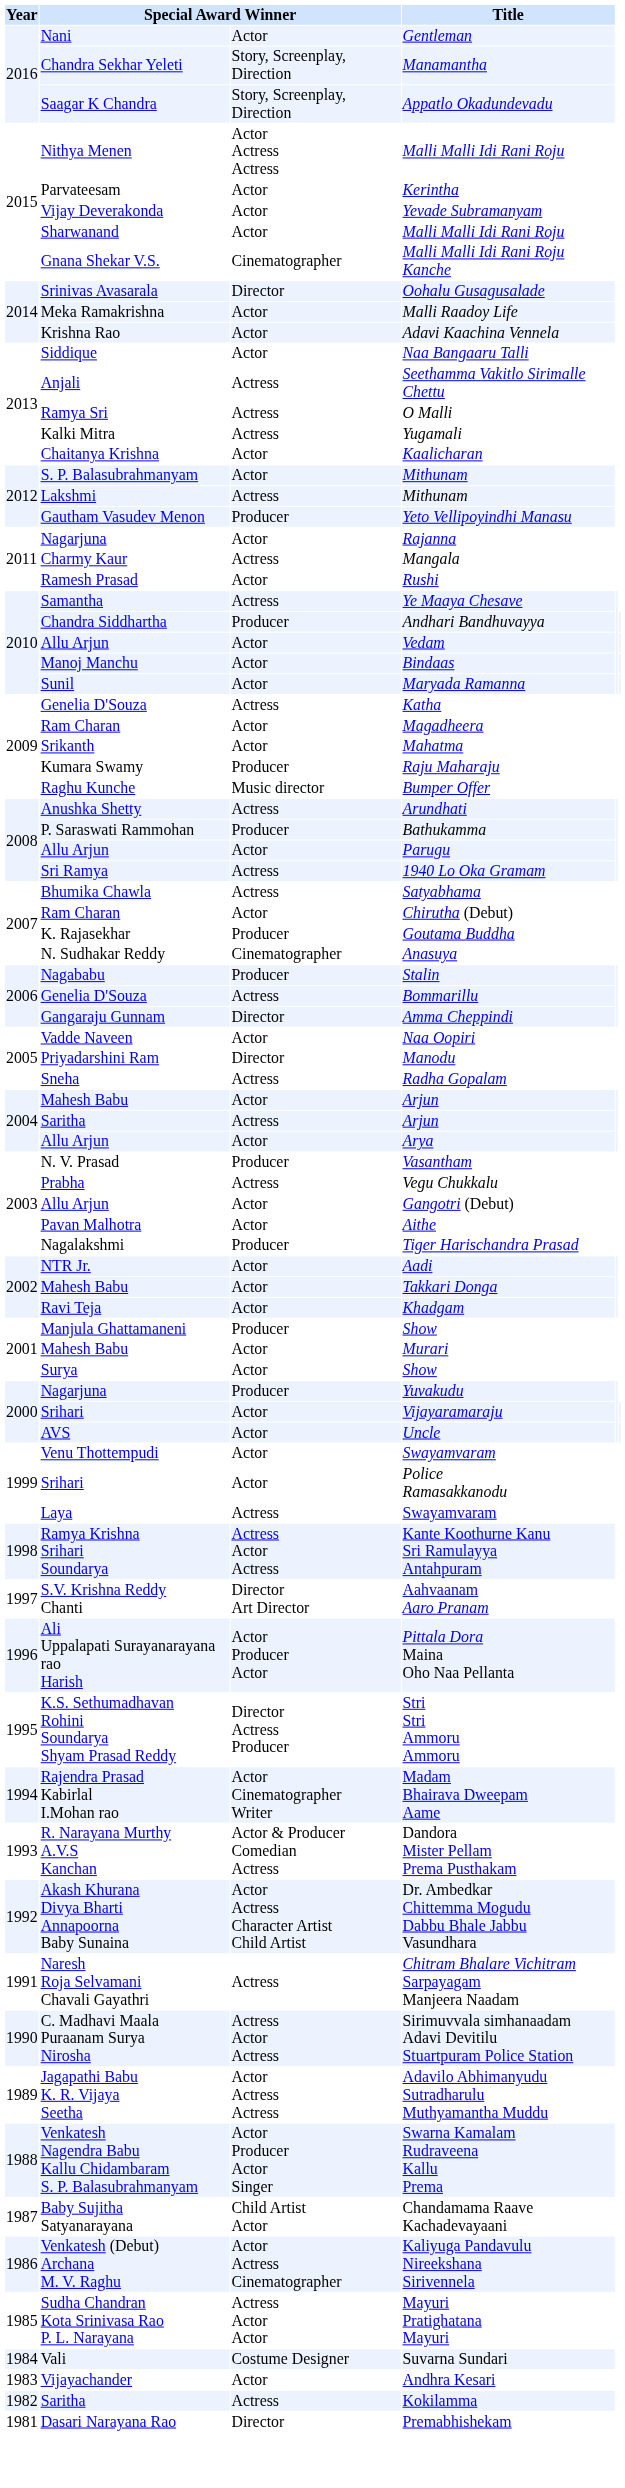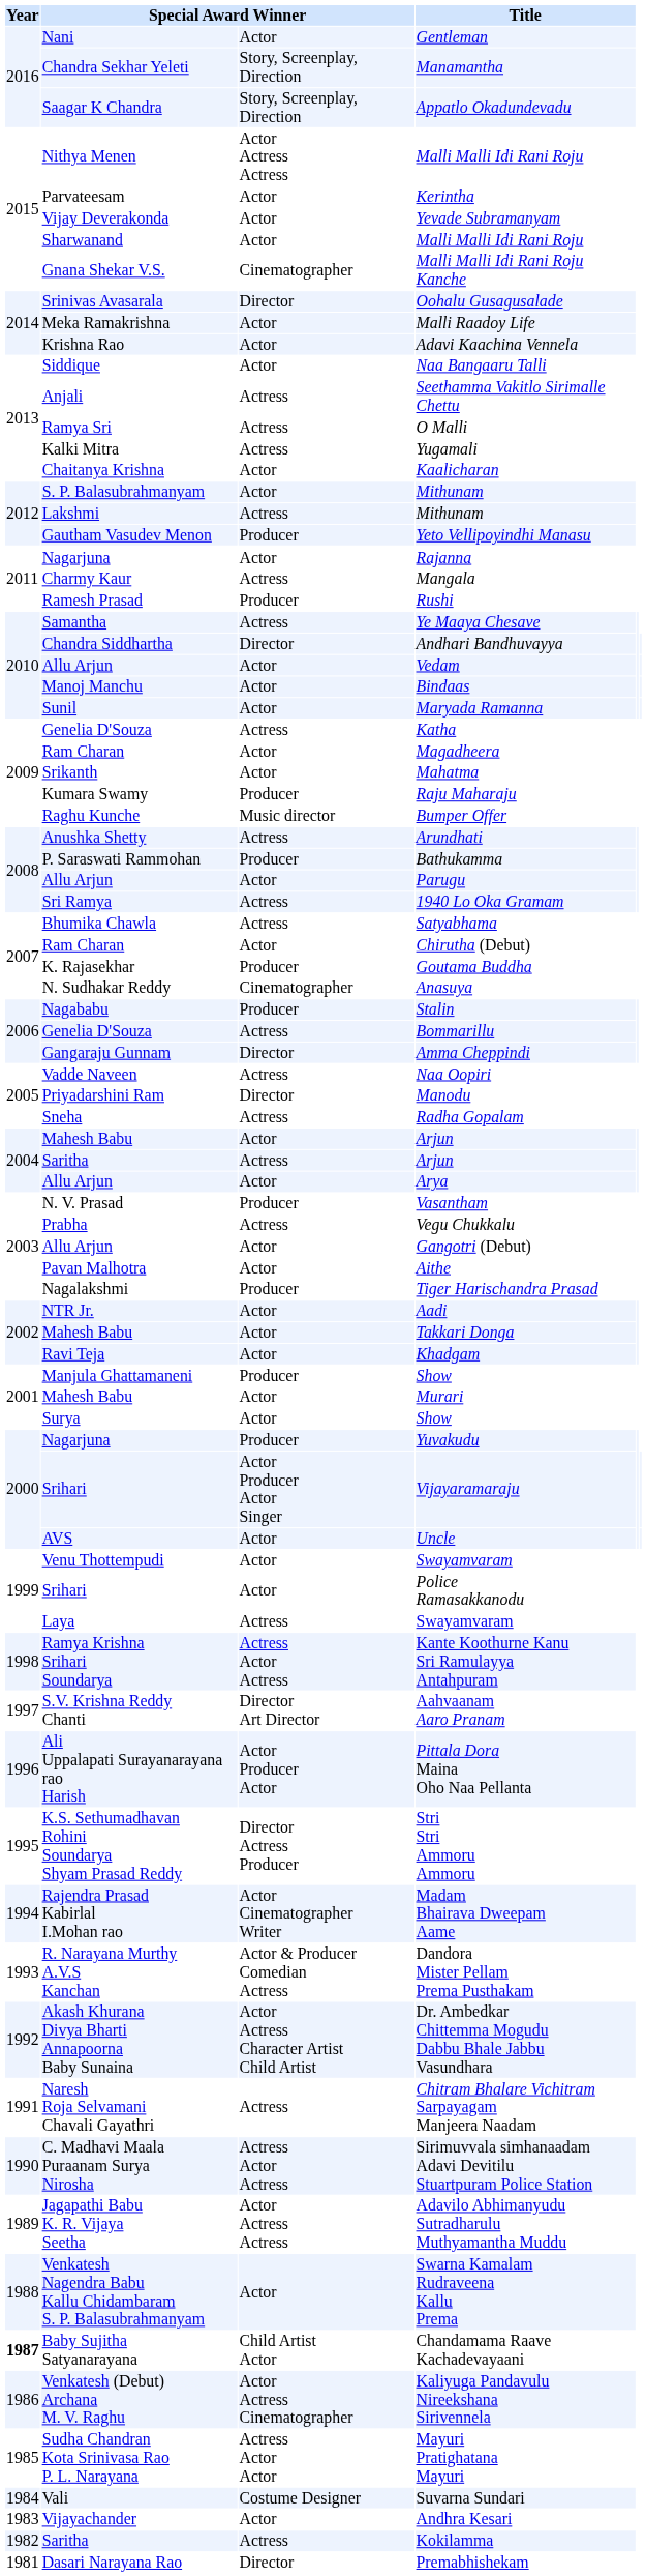 <table cellspacing="1" cellpadding="1" border="0">
 <tr style="background:#d1e4fd;">
 <th>Year</th>
 <th colspan="2">Special Award Winner</th>
 <th>Title</th>
 </tr>
 <tr style="background:#edf3fe;">
 <td rowspan="3">2016</td>
 <td><a href='#'>Nani</a></td>
 <td>Actor</td>
 <td><em><a href='#'>Gentleman</a></em></td>
 </tr>
 <tr style="background:#edf3fe;">
 <td><a href='#'>Chandra Sekhar Yeleti</a></td>
 <td>Story, Screenplay, Direction</td>
 <td><em><a href='#'>Manamantha</a></em></td>
 </tr>
 <tr style="background:#edf3fe;">
 <td><a href='#'>Saagar K Chandra</a></td>
 <td>Story, Screenplay, Direction</td>
 <td><em><a href='#'>Appatlo Okadundevadu</a></em></td>
 </tr>
 <tr>
 <td rowspan="5">2015</td>
 <td><a href='#'>Nithya Menen</a></td>
 <td>Actor <br> Actress <br> Actress</td>
 <td><em><a href='#'>Malli Malli Idi Rani Roju</a></em></td>
 </tr>
 <tr>
 <td>Parvateesam</td>
 <td>Actor</td>
 <td><em><a href='#'>Kerintha</a></em></td>
 </tr>
 <tr>
 <td><a href='#'>Vijay Deverakonda</a></td>
 <td>Actor</td>
 <td><em><a href='#'>Yevade Subramanyam</a></em></td>
 </tr>
 <tr>
 <td><a href='#'>Sharwanand</a></td>
 <td>Actor</td>
 <td><em><a href='#'>Malli Malli Idi Rani Roju</a></em></td>
 </tr>
 <tr>
 <td><a href='#'>Gnana Shekar V.S.</a></td>
 <td>Cinematographer</td>
 <td><em> <a href='#'>Malli Malli Idi Rani Roju</a></em><br><em><a href='#'>Kanche</a></em></td>
 </tr>
 <tr style="background:#edf3fe;">
 <td rowspan="3">2014</td>
 <td><a href='#'>Srinivas Avasarala</a></td>
 <td>Director</td>
 <td><em><a href='#'>Oohalu Gusagusalade</a></em></td>
 </tr>
 <tr style="background:#edf3fe;">
 <td>Meka Ramakrishna</td>
 <td>Actor</td>
 <td><em>Malli Raadoy Life</em></td>
 </tr>
 <tr style="background:#edf3fe;">
 <td>Krishna Rao</td>
 <td>Actor</td>
 <td><em>Adavi Kaachina Vennela</em></td>
 </tr>
 <tr>
 <td rowspan="5">2013</td>
 <td><a href='#'>Siddique</a></td>
 <td>Actor</td>
 <td><em><a href='#'>Naa Bangaaru Talli</a></em></td>
 <td rowspan="5"></td>
 </tr>
 <tr>
 <td><a href='#'>Anjali</a></td>
 <td>Actress</td>
 <td><em><a href='#'>Seethamma Vakitlo Sirimalle Chettu</a></em></td>
 </tr>
 <tr>
 <td><a href='#'>Ramya Sri</a></td>
 <td>Actress</td>
 <td><em>O Malli</em></td>
 </tr>
 <tr>
 <td>Kalki Mitra</td>
 <td>Actress</td>
 <td><em>Yugamali</em></td>
 </tr>
 <tr>
 <td><a href='#'>Chaitanya Krishna</a></td>
 <td>Actor</td>
 <td><em><a href='#'>Kaalicharan</a></em></td>
 </tr>
 <tr style="background:#edf3fe;">
 <td rowspan="3">2012</td>
 <td><a href='#'>S. P. Balasubrahmanyam</a></td>
 <td>Actor</td>
 <td><em><a href='#'>Mithunam</a></em></td>
 </tr>
 <tr style="background:#edf3fe;">
 <td><a href='#'>Lakshmi</a></td>
 <td>Actress</td>
 <td><em>Mithunam</em></td>
 </tr>
 <tr style="background:#edf3fe;">
 <td><a href='#'>Gautham Vasudev Menon</a></td>
 <td>Producer</td>
 <td><em><a href='#'>Yeto Vellipoyindhi Manasu</a></em></td>
 </tr>
 <tr>
 </tr>
 <tr>
 <td rowspan="3">2011</td>
 <td><a href='#'>Nagarjuna</a></td>
 <td>Actor</td>
 <td><em><a href='#'>Rajanna</a></em></td>
 <td rowspan="3"></td>
 </tr>
 <tr>
 <td><a href='#'>Charmy Kaur</a></td>
 <td>Actress</td>
 <td><em>Mangala</em></td>
 </tr>
 <tr>
 <td><a href='#'>Ramesh Prasad</a></td>
-<td>Actor</td>
+<td>Producer</td>
 <td><em><a href='#'>Rushi</a></em></td>
 </tr>
 <tr style="background:#edf3fe;">
 <td rowspan="5">2010</td>
 <td><a href='#'>Samantha</a></td>
 <td>Actress</td>
 <td><em><a href='#'>Ye Maaya Chesave</a></em></td>
 <td rowspan="5"></td>
 </tr>
 <tr style="background:#edf3fe;">
 <td><a href='#'>Chandra Siddhartha</a></td>
-<td>Producer</td>
+<td>Director</td>
 <td><em>Andhari Bandhuvayya</em></td>
 <td></td>
 </tr>
 <tr style="background:#edf3fe;">
 <td><a href='#'>Allu Arjun</a></td>
 <td>Actor</td>
 <td><em><a href='#'>Vedam</a></em></td>
 <td></td>
 </tr>
 <tr style="background:#edf3fe;">
 <td><a href='#'>Manoj Manchu</a></td>
 <td>Actor</td>
 <td><em><a href='#'>Bindaas</a></em></td>
 <td></td>
 </tr>
 <tr style="background:#edf3fe;">
 <td><a href='#'>Sunil</a></td>
 <td>Actor</td>
 <td><em><a href='#'>Maryada Ramanna</a></em></td>
 <td></td>
 </tr>
 <tr>
 <td rowspan="5">2009</td>
 <td><a href='#'>Genelia D'Souza</a></td>
 <td>Actress</td>
 <td><em><a href='#'>Katha</a></em></td>
 <td rowspan="5"></td>
 </tr>
 <tr>
 <td><a href='#'>Ram Charan</a></td>
 <td>Actor</td>
 <td><em><a href='#'>Magadheera</a></em></td>
 <td></td>
 </tr>
 <tr>
 <td><a href='#'>Srikanth</a></td>
 <td>Actor</td>
 <td><em><a href='#'>Mahatma</a></em></td>
 <td></td>
 </tr>
 <tr>
 <td>Kumara Swamy</td>
 <td>Producer</td>
 <td><em><a href='#'>Raju Maharaju</a></em></td>
 <td></td>
 </tr>
 <tr>
 <td><a href='#'>Raghu Kunche</a></td>
 <td>Music director</td>
 <td><em><a href='#'>Bumper Offer</a></em></td>
 <td></td>
 </tr>
 <tr style="background:#edf3fe;">
 <td rowspan="4">2008</td>
 <td><a href='#'>Anushka Shetty</a></td>
 <td>Actress</td>
 <td><em><a href='#'>Arundhati</a></em></td>
 <td rowspan="4"></td>
 </tr>
 <tr style="background:#edf3fe;">
 <td>P. Saraswati Rammohan</td>
 <td>Producer</td>
 <td><em>Bathukamma</em></td>
 </tr>
 <tr style="background:#edf3fe;">
 <td><a href='#'>Allu Arjun</a></td>
 <td>Actor</td>
 <td><em><a href='#'>Parugu</a></em></td>
 </tr>
 <tr style="background:#edf3fe;">
 <td><a href='#'>Sri Ramya</a></td>
 <td>Actress</td>
 <td><em><a href='#'>1940 Lo Oka Gramam</a></em></td>
 </tr>
 <tr>
 <td rowspan="4">2007</td>
 <td><a href='#'>Bhumika Chawla</a></td>
 <td>Actress</td>
 <td><em><a href='#'>Satyabhama</a></em></td>
 <td rowspan="4"></td>
 </tr>
 <tr>
 <td><a href='#'>Ram Charan</a></td>
 <td>Actor</td>
 <td><em><a href='#'>Chirutha</a></em> (Debut)</td>
 <td></td>
 </tr>
 <tr>
 <td>K. Rajasekhar</td>
 <td>Producer</td>
 <td><em><a href='#'>Goutama Buddha</a></em></td>
 <td></td>
 </tr>
 <tr>
 <td>N. Sudhakar Reddy</td>
 <td>Cinematographer</td>
 <td><em><a href='#'>Anasuya</a></em></td>
 <td></td>
 </tr>
 <tr style="background:#edf3fe;">
 <td rowspan="3">2006</td>
 <td><a href='#'>Nagababu</a></td>
 <td>Producer</td>
 <td><em><a href='#'>Stalin</a></em></td>
 <td rowspan="3"></td>
 </tr>
 <tr style="background:#edf3fe;">
 <td><a href='#'>Genelia D'Souza</a></td>
 <td>Actress</td>
 <td><em><a href='#'>Bommarillu</a></em></td>
 </tr>
 <tr style="background:#edf3fe;">
 <td><a href='#'>Gangaraju Gunnam</a></td>
 <td>Director</td>
 <td><em><a href='#'>Amma Cheppindi</a></em></td>
 </tr>
 <tr>
 <td rowspan="3">2005</td>
 <td><a href='#'>Vadde Naveen</a></td>
-<td>Actor</td>
+<td>Actress</td>
 <td><em><a href='#'>Naa Oopiri</a></em></td>
 <td rowspan="3"></td>
 </tr>
 <tr>
 <td><a href='#'>Priyadarshini Ram</a></td>
 <td>Director</td>
 <td><em><a href='#'>Manodu</a></em></td>
 </tr>
 <tr>
 <td><a href='#'>Sneha</a></td>
 <td>Actress</td>
 <td><em><a href='#'>Radha Gopalam</a></em></td>
 </tr>
 <tr style="background:#edf3fe;">
 <td rowspan="3">2004</td>
 <td><a href='#'>Mahesh Babu</a></td>
 <td>Actor</td>
 <td><em><a href='#'>Arjun</a></em></td>
 <td rowspan="3"></td>
 </tr>
 <tr style="background:#edf3fe;">
 <td><a href='#'>Saritha</a></td>
 <td>Actress</td>
 <td><em><a href='#'>Arjun</a></em></td>
 </tr>
 <tr style="background:#edf3fe;">
 <td><a href='#'>Allu Arjun</a></td>
 <td>Actor</td>
 <td><em><a href='#'>Arya</a></em></td>
 </tr>
 <tr>
 <td rowspan="5">2003</td>
 <td>N. V. Prasad</td>
 <td>Producer</td>
 <td><em><a href='#'>Vasantham</a></em></td>
 <td rowspan="5"></td>
 </tr>
 <tr>
 <td><a href='#'>Prabha</a></td>
 <td>Actress</td>
 <td><em>Vegu Chukkalu</em></td>
 </tr>
 <tr>
 <td><a href='#'>Allu Arjun</a></td>
 <td>Actor</td>
 <td><em><a href='#'>Gangotri</a></em> (Debut)</td>
 </tr>
 <tr>
 <td><a href='#'>Pavan Malhotra</a></td>
 <td>Actor</td>
 <td><em><a href='#'>Aithe</a></em></td>
 </tr>
 <tr>
 <td>Nagalakshmi</td>
 <td>Producer</td>
 <td><em><a href='#'>Tiger Harischandra Prasad</a></em></td>
 </tr>
 <tr style="background:#edf3fe;">
 <td rowspan="3">2002</td>
 <td><a href='#'>NTR Jr.</a></td>
 <td>Actor</td>
 <td><em><a href='#'>Aadi</a></em></td>
 <td rowspan="3"></td>
 </tr>
 <tr style="background:#edf3fe;">
 <td><a href='#'>Mahesh Babu</a></td>
 <td>Actor</td>
 <td><em><a href='#'>Takkari Donga</a></em></td>
 </tr>
 <tr style="background:#edf3fe;">
 <td><a href='#'>Ravi Teja</a></td>
 <td>Actor</td>
 <td><em><a href='#'>Khadgam</a></em></td>
 </tr>
 <tr>
 <td rowspan="3">2001</td>
 <td><a href='#'>Manjula Ghattamaneni</a></td>
 <td>Producer</td>
 <td><em><a href='#'>Show</a></em></td>
 <td rowspan="3"></td>
 </tr>
 <tr>
 <td><a href='#'>Mahesh Babu</a></td>
 <td>Actor</td>
 <td><em><a href='#'>Murari</a></em></td>
 </tr>
 <tr>
 <td><a href='#'>Surya</a></td>
 <td>Actor</td>
 <td><em><a href='#'>Show</a></em></td>
 </tr>
 <tr style="background:#edf3fe;">
 <td rowspan="3">2000</td>
 <td><a href='#'>Nagarjuna</a></td>
 <td>Producer</td>
 <td><em><a href='#'>Yuvakudu</a></em></td>
 <td rowspan="3"></td>
 </tr>
 <tr style="background:#edf3fe;">
 <td><a href='#'>Srihari</a></td>
-<td>Actor</td>
+<td>Actor <br> Producer <br> Actor <br> Singer</td>
 <td><em><a href='#'>Vijayaramaraju</a></em></td>
 <td></td>
 </tr>
 <tr style="background:#edf3fe;">
 <td><a href='#'>AVS</a></td>
 <td>Actor</td>
 <td><em><a href='#'>Uncle</a></em></td>
 <td></td>
 </tr>
 <tr>
 <td rowspan="3">1999</td>
 <td><a href='#'>Venu Thottempudi</a></td>
 <td>Actor</td>
 <td><em><a href='#'>Swayamvaram</a></em></td>
 <td rowspan="2"></td>
 </tr>
 <tr>
 <td><a href='#'>Srihari</a></td>
 <td>Actor</td>
 <td><em>Police</em> <br><em>Ramasakkanodu</em></td>
 </tr>
 <tr>
 <td><a href='#'>Laya</a></td>
 <td>Actress</td>
 <td><a href='#'>Swayamvaram</a></td>
 </tr>
 <tr style="background:#edf3fe;">
 <td>1998</td>
 <td><a href='#'>Ramya Krishna</a> <br> <a href='#'>Srihari</a> <br> <a href='#'>Soundarya</a></td>
 <td><a href='#'>Actress</a> <br> Actor <br> Actress</td>
 <td><a href='#'>Kante Koothurne Kanu</a> <br> <a href='#'>Sri Ramulayya</a> <br> <a href='#'>Antahpuram</a></td>
 </tr>
 <tr>
 <td>1997</td>
 <td><a href='#'>S.V. Krishna Reddy</a> <br> Chanti</td>
 <td>Director <br> Art Director</td>
 <td><a href='#'>Aahvaanam</a> <br> <em><a href='#'>Aaro Pranam</a></em></td>
 </tr>
 <tr style="background:#edf3fe;">
 <td>1996</td>
 <td><a href='#'>Ali</a> <br> Uppalapati Surayanarayana rao <br> <a href='#'>Harish</a></td>
 <td>Actor <br> Producer <br> Actor</td>
 <td><a href='#'><em>Pittala Dora</em></a> <br> Maina <br> Oho Naa Pellanta</td>
 </tr>
 <tr>
 <td>1995</td>
 <td><a href='#'>K.S. Sethumadhavan</a> <br> <a href='#'>Rohini</a> <br> <a href='#'>Soundarya</a> <br> <a href='#'>Shyam Prasad Reddy</a></td>
 <td>Director <br> Actress <br> Producer</td>
 <td><a href='#'>Stri</a> <br> <a href='#'>Stri</a> <br> <a href='#'>Ammoru</a> <br> <a href='#'>Ammoru</a></td>
 </tr>
 <tr style="background:#edf3fe;">
 <td>1994</td>
 <td><a href='#'>Rajendra Prasad</a> <br> Kabirlal <br> I.Mohan rao</td>
 <td>Actor <br> Cinematographer <br> Writer</td>
 <td><a href='#'>Madam</a>  <br> <a href='#'>Bhairava Dweepam</a> <br> <a href='#'>Aame</a></td>
 </tr>
 <tr>
 <td>1993</td>
 <td><a href='#'>R. Narayana Murthy</a> <br> <a href='#'>A.V.S</a> <br> <a href='#'>Kanchan</a></td>
 <td>Actor & Producer <br> Comedian <br> Actress</td>
 <td>Dandora <br> <a href='#'>Mister Pellam</a> <br> <a href='#'>Prema Pusthakam</a></td>
 </tr>
 <tr style="background:#edf3fe;">
 <td>1992</td>
 <td><a href='#'>Akash Khurana</a> <br> <a href='#'>Divya Bharti</a> <br> <a href='#'>Annapoorna</a> <br> Baby Sunaina</td>
 <td>Actor <br> Actress <br> Character Artist <br> Child Artist</td>
 <td>Dr. Ambedkar <br> <a href='#'>Chittemma Mogudu</a> <br> <a href='#'>Dabbu Bhale Jabbu</a> <br> Vasundhara</td>
 </tr>
 <tr>
 <td>1991</td>
 <td><a href='#'>Naresh</a> <br> <a href='#'>Roja Selvamani</a><br> Chavali Gayathri</td>
 <td>Actress</td>
 <td><em><a href='#'>Chitram Bhalare Vichitram </a></em> <br> <a href='#'>Sarpayagam</a> <br> Manjeera Naadam</td>
 </tr>
 <tr style="background:#edf3fe;">
 <td>1990</td>
 <td>C. Madhavi Maala <br> Puraanam Surya <br> <a href='#'>Nirosha</a></td>
 <td>Actress <br> Actor <br> Actress</td>
 <td>Sirimuvvala simhanaadam <br> Adavi Devitilu <br> <a href='#'>Stuartpuram Police Station</a></td>
 </tr>
 <tr>
 <td>1989</td>
 <td><a href='#'>Jagapathi Babu</a> <br> <a href='#'>K. R. Vijaya</a> <br> <a href='#'>Seetha</a></td>
 <td>Actor <br> Actress <br> Actress</td>
 <td><a href='#'>Adavilo Abhimanyudu</a> <br> <a href='#'>Sutradharulu</a> <br> <a href='#'>Muthyamantha Muddu</a></td>
 </tr>
 <tr style="background:#edf3fe;">
 <td>1988</td>
 <td><a href='#'>Venkatesh</a> <br> <a href='#'>Nagendra Babu</a> <br> <a href='#'>Kallu Chidambaram</a> <br> <a href='#'>S. P. Balasubrahmanyam</a></td>
-<td>Actor <br> Producer <br> Actor <br> Singer</td>
+<td>Actor</td>
 <td><a href='#'>Swarna Kamalam</a> <br> <a href='#'>Rudraveena</a> <br> <a href='#'>Kallu</a> <br> <a href='#'>Prema</a></td>
 </tr>
 <tr>
-<td>1987</td>
+<td><strong>1987</strong></td>
 <td><a href='#'>Baby Sujitha</a> <br> Satyanarayana</td>
 <td>Child Artist <br> Actor</td>
 <td>Chandamama Raave <br> Kachadevayaani</td>
 </tr>
 <tr style="background:#edf3fe;">
 <td>1986</td>
 <td><a href='#'>Venkatesh</a> (Debut) <br> <a href='#'>Archana</a> <br> <a href='#'>M. V. Raghu</a></td>
 <td>Actor <br> Actress <br> Cinematographer</td>
 <td><a href='#'>Kaliyuga Pandavulu</a> <br> <a href='#'>Nireekshana</a> <br> <a href='#'>Sirivennela</a></td>
 </tr>
 <tr>
 <td>1985</td>
 <td><a href='#'>Sudha Chandran</a> <br> <a href='#'>Kota Srinivasa Rao</a> <br> <a href='#'>P. L. Narayana</a></td>
 <td>Actress <br> Actor <br> Actor</td>
 <td><a href='#'>Mayuri</a> <br> <a href='#'>Pratighatana</a> <br> <a href='#'>Mayuri</a></td>
 </tr>
 <tr style="background:#edf3fe;">
 <td>1984</td>
 <td>Vali</td>
 <td>Costume Designer</td>
 <td>Suvarna Sundari</td>
 </tr>
 <tr>
 <td>1983</td>
 <td><a href='#'>Vijayachander</a></td>
 <td>Actor</td>
 <td><a href='#'>Andhra Kesari</a></td>
 </tr>
 <tr style="background:#edf3fe;">
 <td>1982</td>
 <td><a href='#'>Saritha</a></td>
 <td>Actress</td>
 <td><a href='#'>Kokilamma</a></td>
 </tr>
 <tr>
 <td>1981</td>
 <td><a href='#'>Dasari Narayana Rao</a></td>
 <td>Director</td>
 <td><a href='#'>Premabhishekam</a></td>
 </tr>
 </table>
